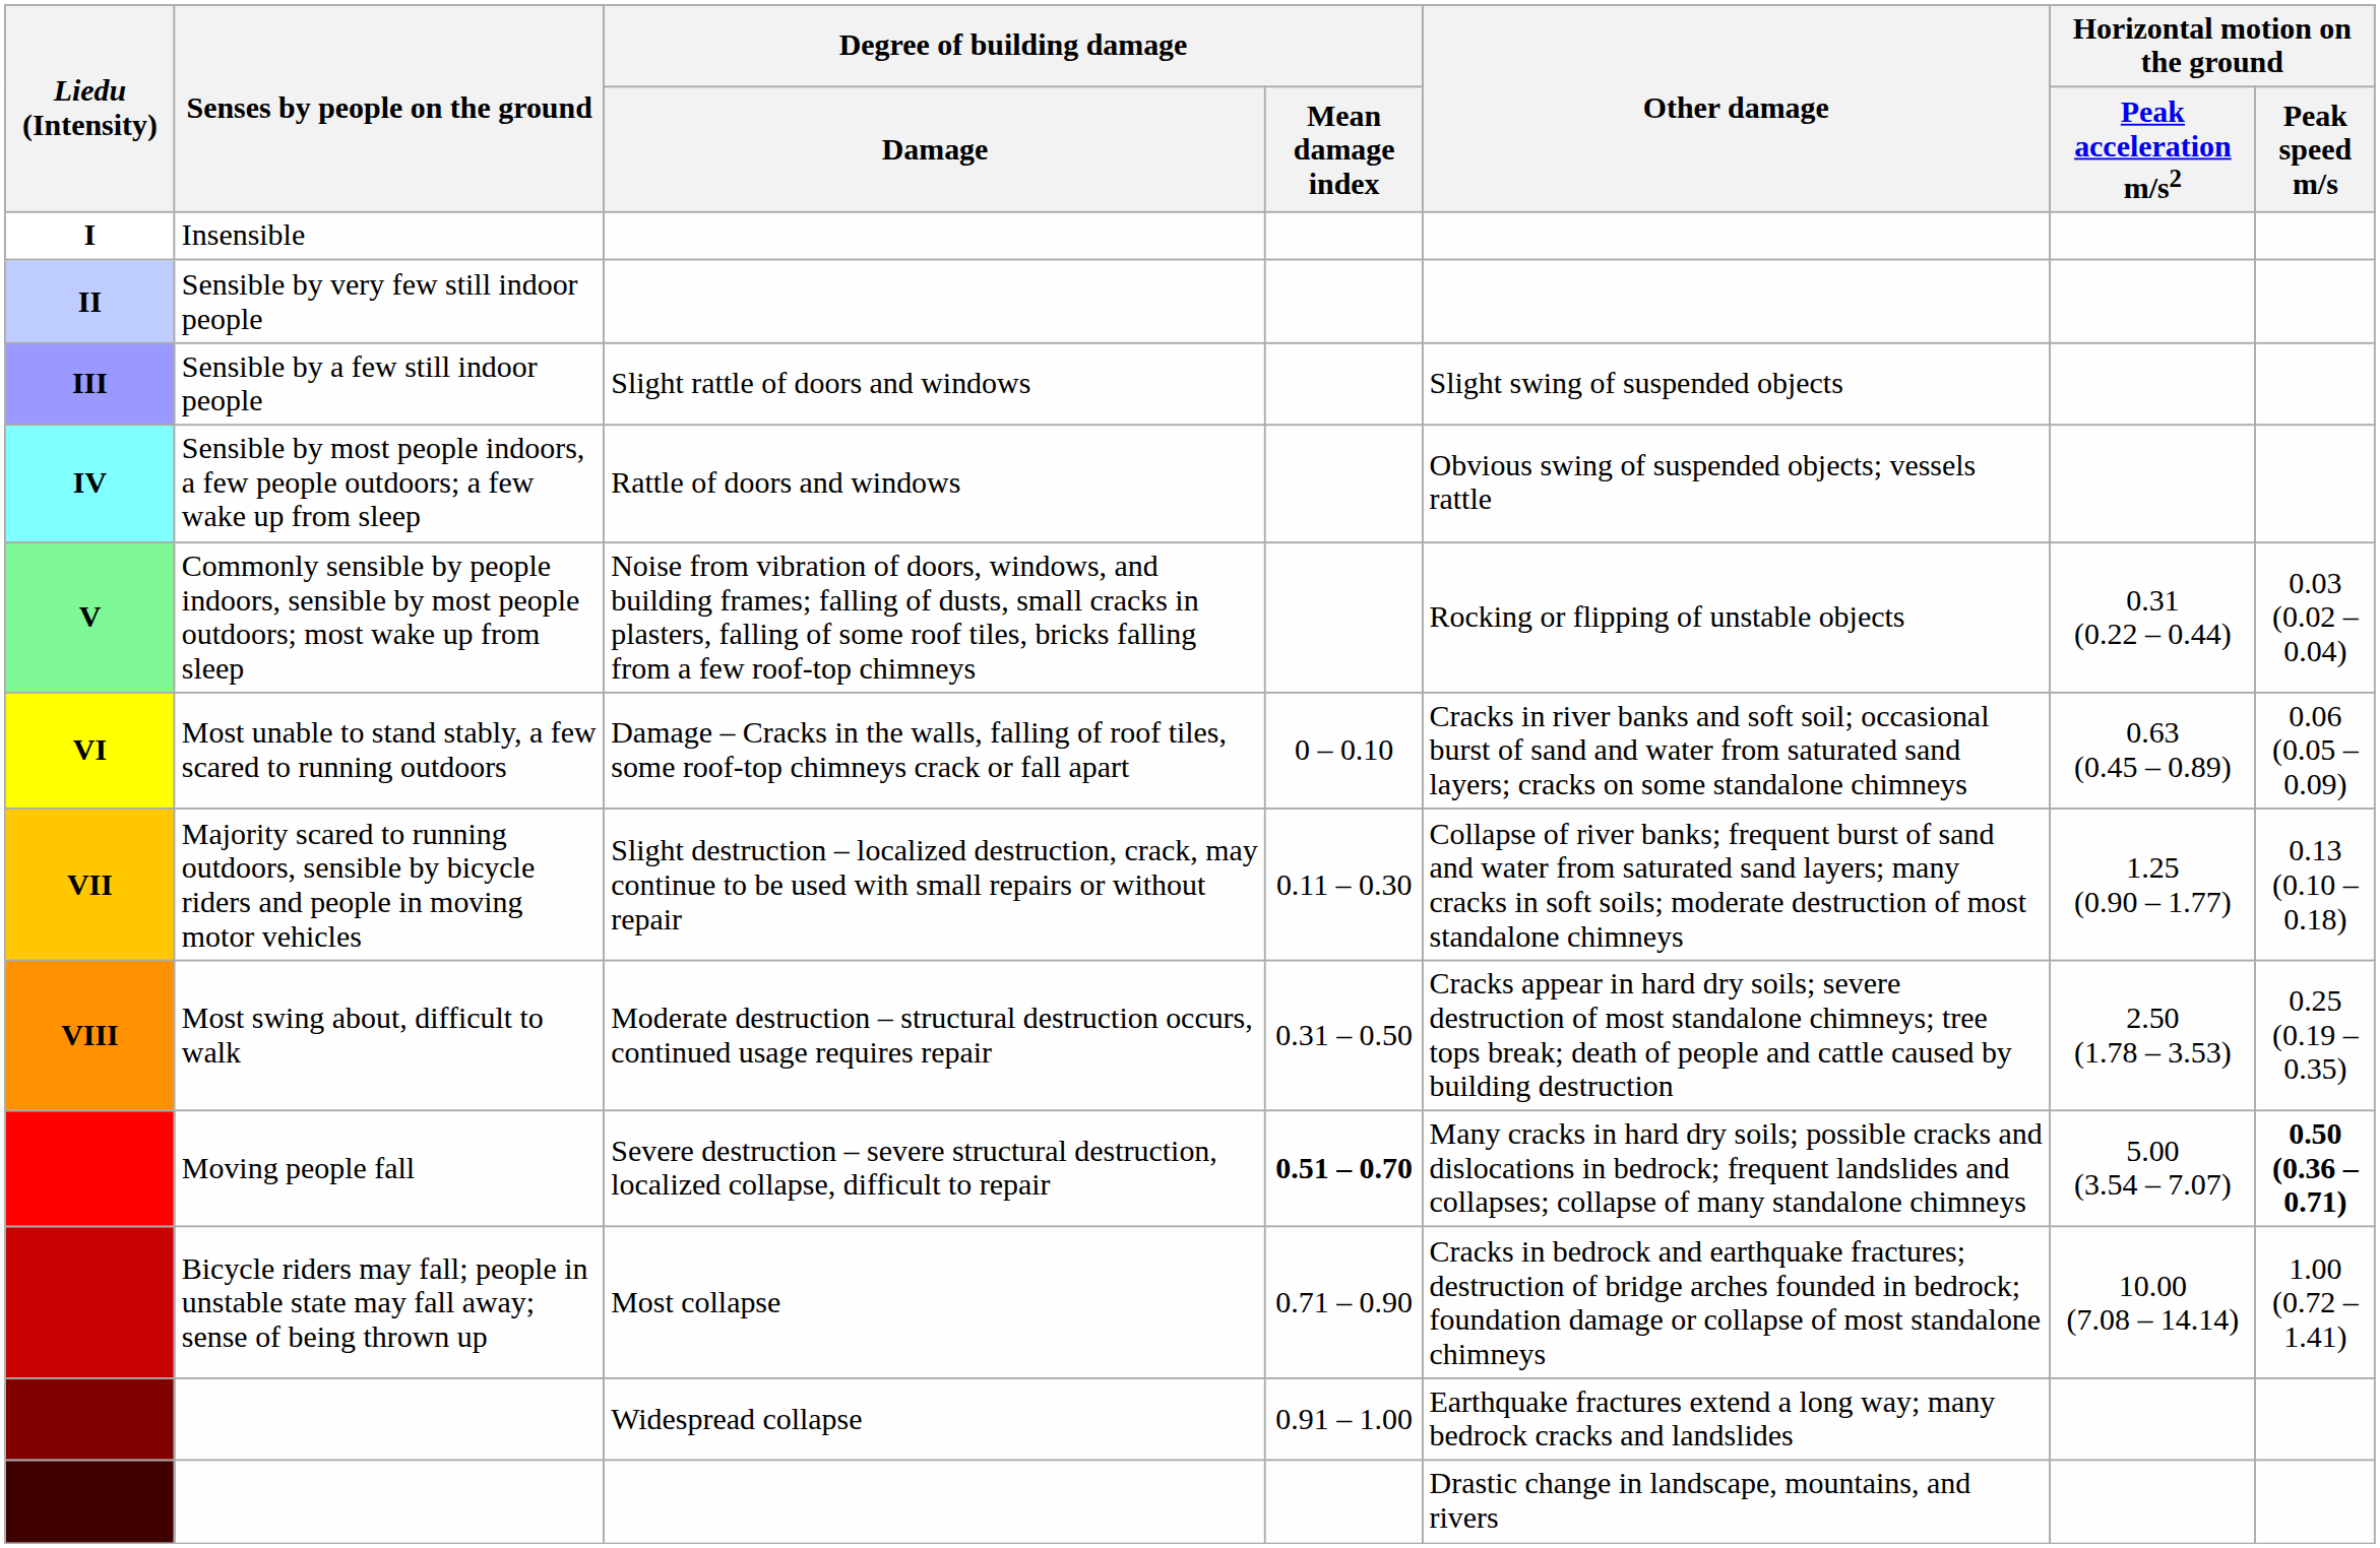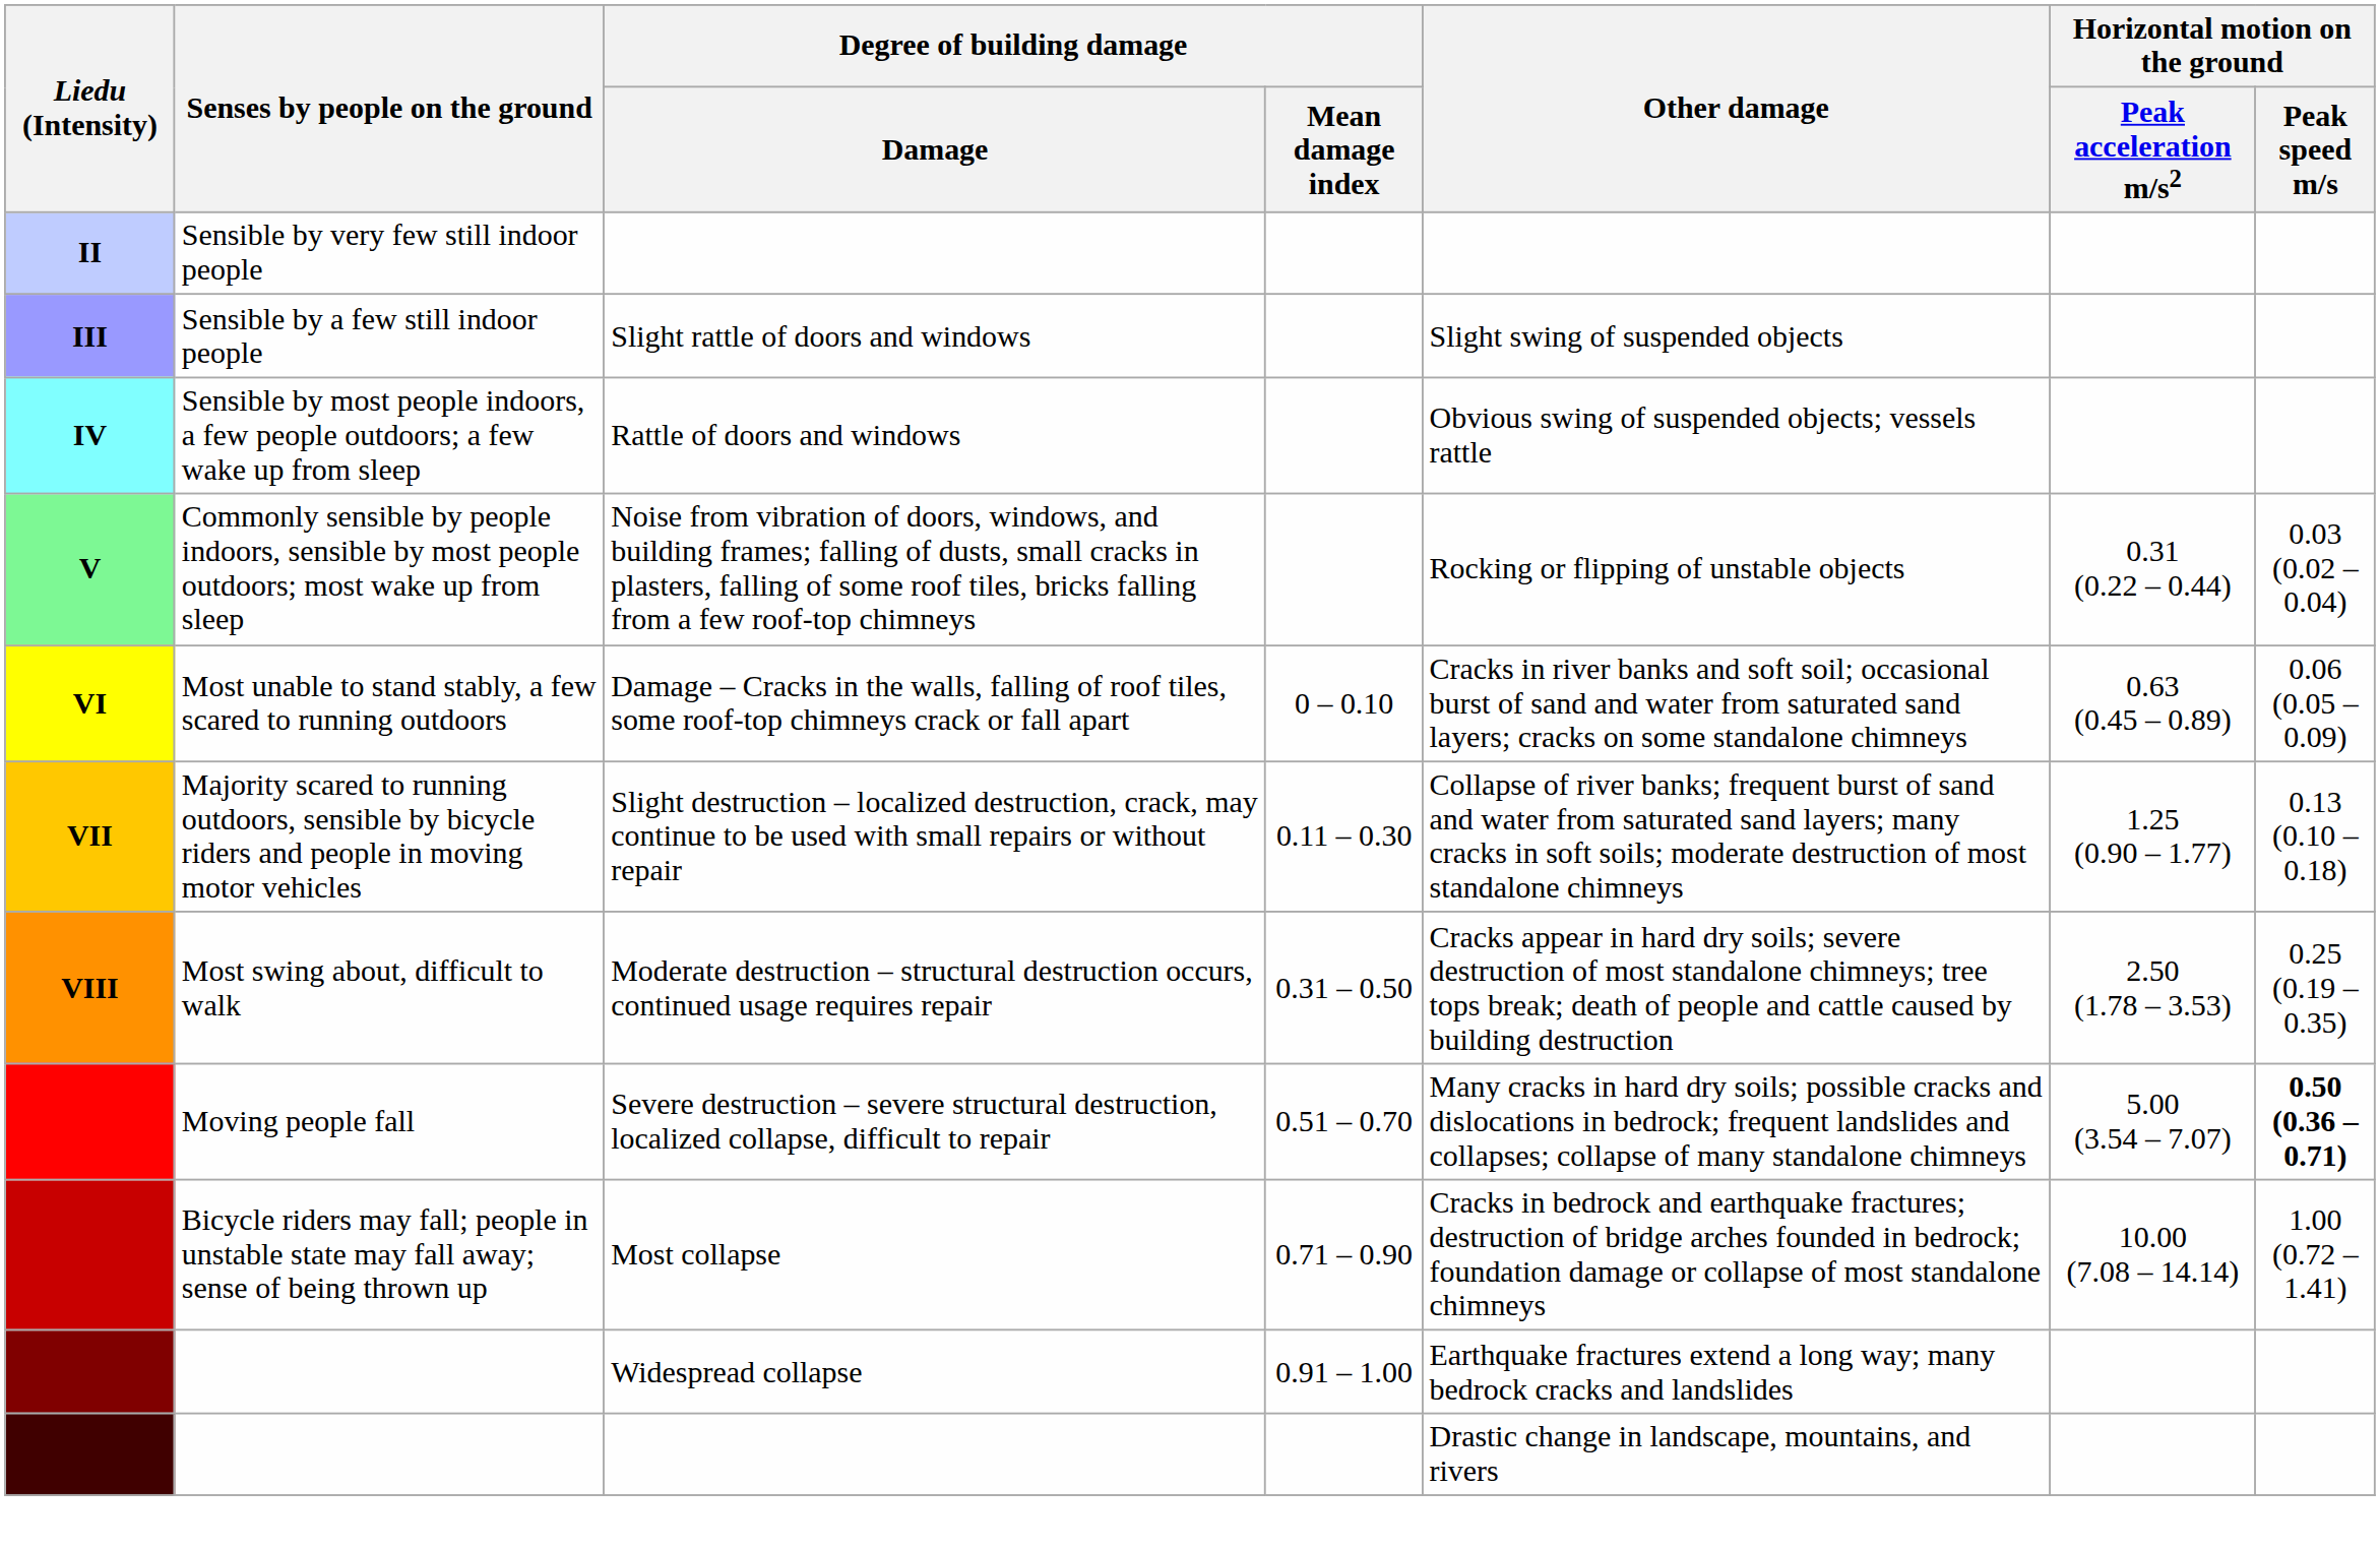 <table class="wikitable" style="background:#FEFEFE">
 <tr>
 <th rowspan="2"><em>Liedu</em> (Intensity)</th>
 <th rowspan="2">Senses by people on the ground</th>
 <th colspan="2">Degree of building damage</th>
 <th rowspan="2">Other damage</th>
 <th colspan="2">Horizontal motion on the ground</th>
 </tr>
 <tr>
 <th>Damage</th>
 <th>Mean damage index</th>
 <th><a href='#'>Peak acceleration</a> m/s<sup>2</sup></th>
 <th>Peak speed m/s</th>
-</tr>
-<tr>
-<th style="background:white" id="csis-1">I</th>
-<td>Insensible</td>
-<td></td>
-<td></td>
-<td></td>
-<td></td>
-<td></td>
 </tr>
 <tr>
 <th style="background:#BFCCFF" id="csis-2">II</th>
 <td>Sensible by very few still indoor people</td>
 <td></td>
 <td></td>
 <td></td>
 <td></td>
 <td></td>
 </tr>
 <tr>
 <th style="background:#9999FF" id="csis-3">III</th>
 <td>Sensible by a few still indoor people</td>
 <td>Slight rattle of doors and windows</td>
 <td></td>
 <td>Slight swing of suspended objects</td>
 <td></td>
 <td></td>
 </tr>
 <tr>
 <th style="background:#80FFFF" id="csis-4">IV</th>
 <td>Sensible by most people indoors, a few people outdoors; a few wake up from sleep</td>
 <td>Rattle of doors and windows</td>
 <td></td>
 <td>Obvious swing of suspended objects; vessels rattle</td>
 <td></td>
 <td></td>
 </tr>
 <tr>
 <th style="background:#7DF894" id="csis-5">V</th>
 <td>Commonly sensible by people indoors, sensible by most people outdoors; most wake up from sleep</td>
 <td>Noise from vibration of doors, windows, and building frames; falling of dusts, small cracks in plasters, falling of some roof tiles, bricks falling from a few roof-top chimneys</td>
 <td></td>
 <td>Rocking or flipping of unstable objects</td>
 <td align="center">0.31<br>(0.22 – 0.44)</td>
 <td align="center">0.03<br>(0.02 – 0.04)</td>
 </tr>
 <tr>
 <th style="background:yellow" id="csis-6">VI</th>
 <td>Most unable to stand stably, a few scared to running outdoors</td>
 <td>Damage – Cracks in the walls, falling of roof tiles, some roof-top chimneys crack or fall apart</td>
 <td align="center">0 – 0.10</td>
 <td>Cracks in river banks and soft soil; occasional burst of sand and water from saturated sand layers; cracks on some standalone chimneys</td>
 <td align="center">0.63<br>(0.45 – 0.89)</td>
 <td align="center">0.06<br>(0.05 – 0.09)</td>
 </tr>
 <tr>
 <th style="background:#FFC800" id="csis-7">VII</th>
 <td>Majority scared to running outdoors, sensible by bicycle riders and people in moving motor vehicles</td>
 <td>Slight destruction – localized destruction, crack, may continue to be used with small repairs or without repair</td>
 <td align="center">0.11 – 0.30</td>
 <td>Collapse of river banks; frequent burst of sand and water from saturated sand layers; many cracks in soft soils; moderate destruction of most standalone chimneys</td>
 <td align="center">1.25<br>(0.90 – 1.77)</td>
 <td align="center">0.13<br>(0.10 – 0.18)</td>
 </tr>
 <tr>
 <th style="background:#FF9100" id="csis-8">VIII</th>
 <td>Most swing about, difficult to walk</td>
 <td>Moderate destruction – structural destruction occurs, continued usage requires repair</td>
 <td align="center">0.31 – 0.50</td>
 <td>Cracks appear in hard dry soils; severe destruction of most standalone chimneys; tree tops break; death of people and cattle caused by building destruction</td>
 <td align="center">2.50<br>(1.78 – 3.53)</td>
 <td align="center">0.25<br>(0.19 – 0.35)</td>
 </tr>
 <tr>
 <th style="background:red" id="csis-9"></th>
 <td>Moving people fall</td>
 <td>Severe destruction – severe structural destruction, localized collapse, difficult to repair</td>
-<td align="center"><strong>0.51 – 0.70</strong></td>
+<td align="center">0.51 – 0.70</td>
 <td>Many cracks in hard dry soils; possible cracks and dislocations in bedrock; frequent landslides and collapses; collapse of many standalone chimneys</td>
 <td align="center">5.00<br>(3.54 – 7.07)</td>
 <td align="center"><strong>0.50<br>(0.36 – 0.71)</strong></td>
 </tr>
 <tr>
 <th style="background:#C80000" id="csis-10"></th>
 <td>Bicycle riders may fall; people in unstable state may fall away; sense of being thrown up</td>
 <td>Most collapse</td>
 <td align="center">0.71 – 0.90</td>
 <td>Cracks in bedrock and earthquake fractures; destruction of bridge arches founded in bedrock; foundation damage or collapse of most standalone chimneys</td>
 <td align="center">10.00<br>(7.08 – 14.14)</td>
 <td align="center">1.00<br>(0.72 – 1.41)</td>
 </tr>
 <tr>
 <th style="background:#800000" id="csis-11"></th>
 <td></td>
 <td>Widespread collapse</td>
 <td align="center">0.91 – 1.00</td>
 <td>Earthquake fractures extend a long way; many bedrock cracks and landslides</td>
 <td></td>
 <td></td>
 </tr>
 <tr>
 <th style="background:#400000" id="csis-12"></th>
 <td></td>
 <td></td>
 <td align="center"></td>
 <td>Drastic change in landscape, mountains, and rivers</td>
 <td></td>
 <td></td>
 </tr>
 </table>
